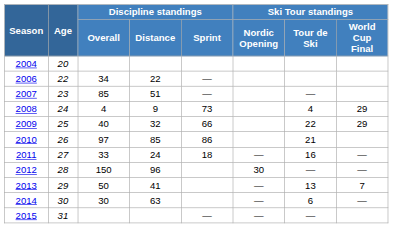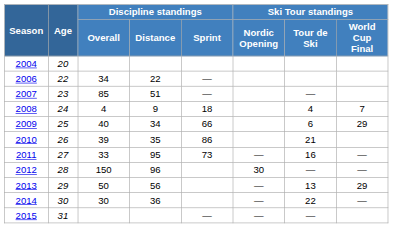 <table class="wikitable" style="font-size:95%; text-align:center; border:grey solid 1px; border-collapse:collapse; background:#ffffff;">
 <tr>
 <th style="background-color:#369; color:white; width:60px;" rowspan="2"> Season </th>
 <th style="background-color:#369; color:white; width:40px;" rowspan="2"> Age </th>
 <th style="background-color:#4180be; color:white;" colspan="3">Discipline standings</th>
 <th style="background-color:#4180be; color:white;" colspan="3">Ski Tour standings</th>
 </tr>
 <tr>
 <th style="background-color:#4180be; color:white; width:75px;">Overall</th>
 <th style="background-color:#4180be; color:white; width:75px;">Distance</th>
 <th style="background-color:#4180be; color:white; width:75px;">Sprint</th>
 <th style="background-color:#4180be; color:white; width:75px;">Nordic<br>Opening</th>
 <th style="background-color:#4180be; color:white; width:75px;">Tour de<br>Ski</th>
 <th style="background-color:#4180be; color:white; width:75px;">World Cup<br>Final</th>
 </tr>
 <tr>
 <td><a href='#'>2004</a></td>
 <td><em>20</em></td>
 <td></td>
 <td></td>
 <td></td>
 <td></td>
 <td></td>
 <td></td>
 </tr>
 <tr>
 <td><a href='#'>2006</a></td>
 <td><em>22</em></td>
 <td>34</td>
 <td>22</td>
 <td>—</td>
 <td></td>
 <td></td>
 <td></td>
 </tr>
 <tr>
 <td><a href='#'>2007</a></td>
 <td><em>23</em></td>
 <td>85</td>
 <td>51</td>
 <td>—</td>
 <td></td>
 <td>—</td>
 <td></td>
 </tr>
 <tr>
 <td><a href='#'>2008</a></td>
 <td><em>24</em></td>
 <td>4</td>
 <td>9</td>
-<td>73</td>
+<td>18</td>
 <td></td>
 <td>4</td>
-<td>29</td>
+<td>7</td>
 </tr>
 <tr>
 <td><a href='#'>2009</a></td>
 <td><em>25</em></td>
 <td>40</td>
-<td>32</td>
+<td>34</td>
 <td>66</td>
 <td></td>
-<td>22</td>
+<td>6</td>
 <td>29</td>
 </tr>
 <tr>
 <td><a href='#'>2010</a></td>
 <td><em>26</em></td>
-<td>97</td>
-<td>85</td>
+<td>39</td>
+<td>35</td>
 <td>86</td>
 <td></td>
 <td>21</td>
 <td></td>
 </tr>
 <tr>
 <td><a href='#'>2011</a></td>
 <td><em>27</em></td>
 <td>33</td>
-<td>24</td>
-<td>18</td>
+<td>95</td>
+<td>73</td>
 <td>—</td>
 <td>16</td>
 <td>—</td>
 </tr>
 <tr>
 <td><a href='#'>2012</a></td>
 <td><em>28</em></td>
 <td>150</td>
 <td>96</td>
 <td></td>
 <td>30</td>
 <td>—</td>
 <td>—</td>
 </tr>
 <tr>
 <td><a href='#'>2013</a></td>
 <td><em>29</em></td>
 <td>50</td>
-<td>41</td>
+<td>56</td>
 <td></td>
 <td>—</td>
 <td>13</td>
-<td>7</td>
+<td>29</td>
 </tr>
 <tr>
 <td><a href='#'>2014</a></td>
 <td><em>30</em></td>
 <td>30</td>
-<td>63</td>
+<td>36</td>
 <td></td>
 <td>—</td>
-<td>6</td>
+<td>22</td>
 <td>—</td>
 </tr>
 <tr>
 <td><a href='#'>2015</a></td>
 <td><em>31</em></td>
 <td></td>
 <td></td>
 <td>—</td>
 <td>—</td>
 <td>—</td>
 <td></td>
 </tr>
 </table>
